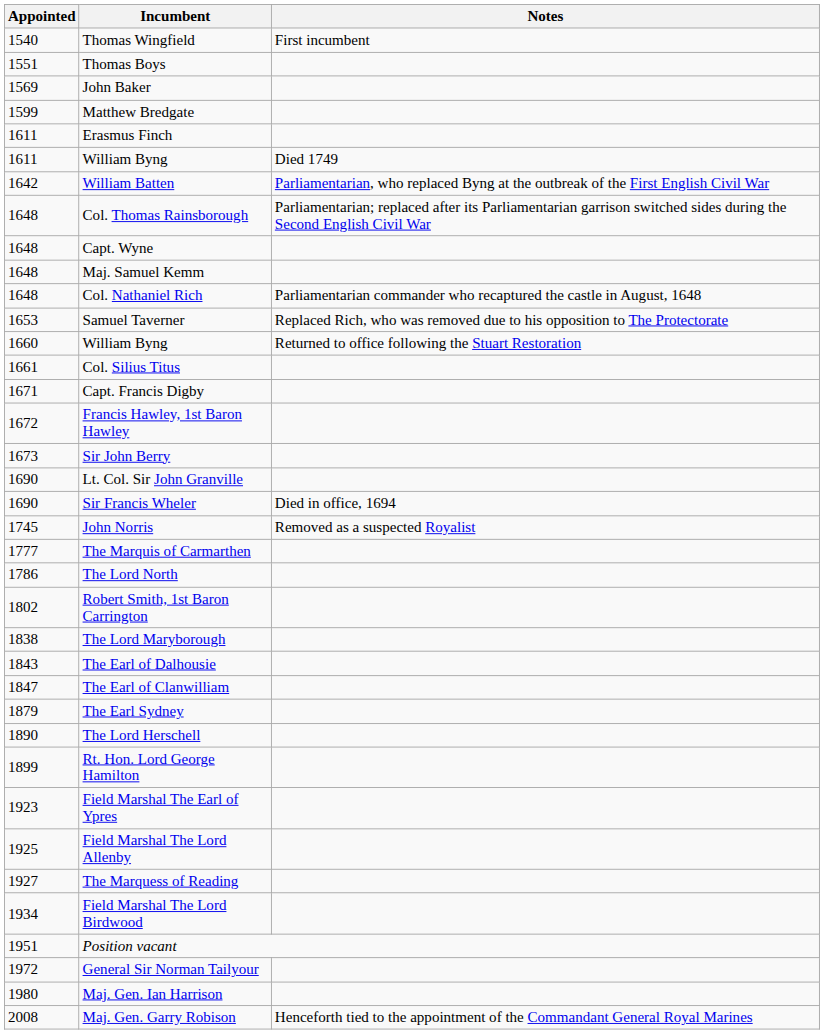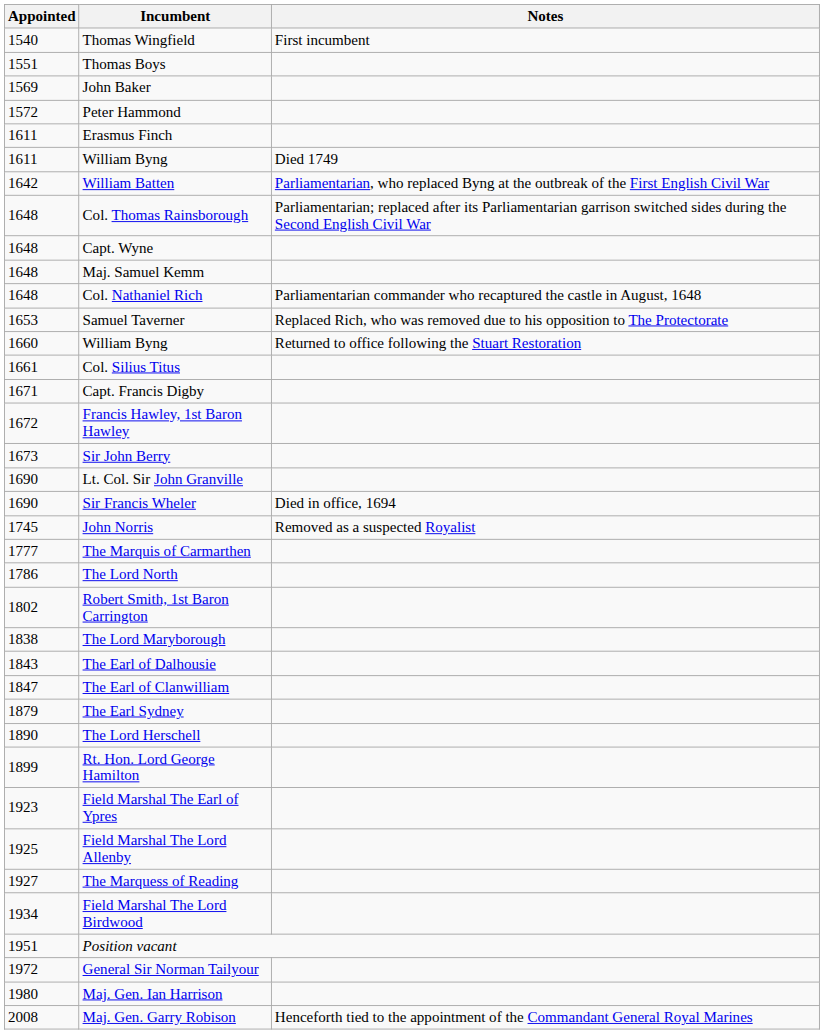 <table class="wikitable" text-align:left">
 <tr>
 <th>Appointed</th>
 <th>Incumbent</th>
 <th>Notes</th>
 </tr>
 <tr>
 <td>1540</td>
 <td>Thomas Wingfield</td>
 <td>First incumbent</td>
 </tr>
 <tr>
 <td>1551</td>
 <td>Thomas Boys</td>
 <td></td>
 </tr>
 <tr>
 <td>1569</td>
 <td>John Baker</td>
 <td></td>
 </tr>
 <tr>
-<td>1599</td>
-<td>Matthew Bredgate</td>
+<td>1572</td>
+<td>Peter Hammond</td>
 <td></td>
 </tr>
 <tr>
 <td>1611</td>
 <td>Erasmus Finch</td>
 <td></td>
 </tr>
 <tr>
 <td>1611</td>
 <td>William Byng</td>
 <td>Died 1749</td>
 </tr>
 <tr>
 <td>1642</td>
 <td><a href='#'>William Batten </a></td>
 <td><a href='#'>Parliamentarian</a>, who replaced Byng at the outbreak of the <a href='#'>First English Civil War</a></td>
 </tr>
 <tr>
 <td>1648</td>
 <td>Col. <a href='#'>Thomas Rainsborough</a></td>
 <td>Parliamentarian; replaced after its Parliamentarian garrison switched sides during the <a href='#'>Second English Civil War</a></td>
 </tr>
 <tr>
 <td>1648</td>
 <td>Capt. Wyne</td>
 <td></td>
 </tr>
 <tr>
 <td>1648</td>
 <td>Maj. Samuel Kemm</td>
 <td></td>
 </tr>
 <tr>
 <td>1648</td>
 <td>Col. <a href='#'>Nathaniel Rich</a></td>
 <td>Parliamentarian commander who recaptured the castle in August, 1648</td>
 </tr>
 <tr>
 <td>1653</td>
 <td>Samuel Taverner</td>
 <td>Replaced Rich, who was removed due to his opposition to <a href='#'>The Protectorate</a></td>
 </tr>
 <tr>
 <td>1660</td>
 <td>William Byng</td>
 <td>Returned to office following the <a href='#'>Stuart Restoration</a></td>
 </tr>
 <tr>
 <td>1661</td>
 <td>Col. <a href='#'>Silius Titus</a></td>
 </tr>
 <tr>
 <td>1671</td>
 <td>Capt. Francis Digby</td>
 <td></td>
 </tr>
 <tr>
 <td>1672</td>
 <td><a href='#'>Francis Hawley, 1st Baron Hawley</a></td>
 <td></td>
 </tr>
 <tr>
 <td>1673</td>
 <td><a href='#'>Sir John Berry</a></td>
 <td></td>
 </tr>
 <tr>
 <td>1690</td>
 <td>Lt. Col. Sir <a href='#'>John Granville</a></td>
 <td></td>
 </tr>
 <tr>
 <td>1690</td>
 <td><a href='#'>Sir Francis Wheler</a></td>
 <td>Died in office, 1694</td>
 </tr>
 <tr>
 <td>1745</td>
 <td><a href='#'>John Norris</a></td>
 <td>Removed as a suspected <a href='#'>Royalist</a></td>
 </tr>
 <tr>
 <td>1777</td>
 <td><a href='#'>The Marquis of Carmarthen</a></td>
 <td></td>
 </tr>
 <tr>
 <td>1786</td>
 <td><a href='#'>The Lord North</a></td>
 <td></td>
 </tr>
 <tr>
 <td>1802</td>
 <td><a href='#'>Robert Smith, 1st Baron Carrington</a></td>
 <td></td>
 </tr>
 <tr>
 <td>1838</td>
 <td><a href='#'>The Lord Maryborough</a></td>
 <td></td>
 </tr>
 <tr>
 <td>1843</td>
 <td><a href='#'>The Earl of Dalhousie</a></td>
 </tr>
 <tr>
 <td>1847</td>
 <td><a href='#'>The Earl of Clanwilliam</a></td>
 <td></td>
 </tr>
 <tr>
 <td>1879</td>
 <td><a href='#'>The Earl Sydney</a></td>
 <td></td>
 </tr>
 <tr>
 <td>1890</td>
 <td><a href='#'>The Lord Herschell</a></td>
 <td></td>
 </tr>
 <tr>
 <td>1899</td>
 <td><a href='#'>Rt. Hon. Lord George Hamilton</a></td>
 <td></td>
 </tr>
 <tr>
 <td>1923</td>
 <td><a href='#'>Field Marshal The Earl of Ypres</a></td>
 <td></td>
 </tr>
 <tr>
 <td>1925</td>
 <td><a href='#'>Field Marshal The Lord Allenby</a></td>
 <td></td>
 </tr>
 <tr>
 <td>1927</td>
 <td><a href='#'>The Marquess of Reading</a></td>
 <td></td>
 </tr>
 <tr>
 <td>1934</td>
 <td><a href='#'>Field Marshal The Lord Birdwood</a></td>
 <td></td>
 </tr>
 <tr>
 <td>1951</td>
 <td colspan="2"><em>Position vacant</em></td>
 </tr>
 <tr>
 <td>1972</td>
 <td><a href='#'>General Sir Norman Tailyour</a></td>
 <td></td>
 </tr>
 <tr>
 <td>1980</td>
 <td><a href='#'>Maj. Gen. Ian Harrison</a></td>
 <td></td>
 </tr>
 <tr>
 <td>2008</td>
 <td><a href='#'>Maj. Gen. Garry Robison</a></td>
 <td>Henceforth tied to the appointment of the <a href='#'>Commandant General Royal Marines</a></td>
 </tr>
 </table>
